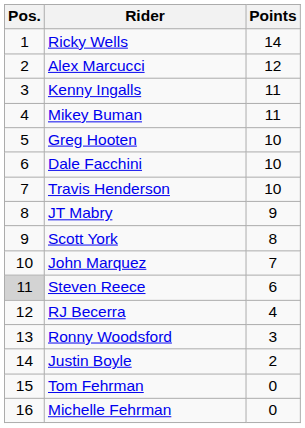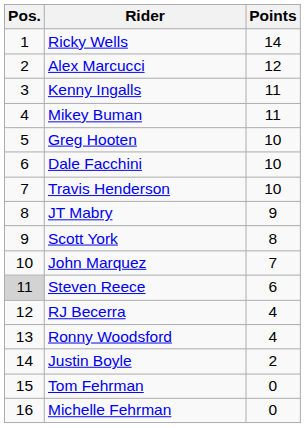 <table class=wikitable>
 <tr>
 <th width=25px>Pos.</th>
 <th width=200px>Rider</th>
 <th width=40px>Points</th>
 </tr>
 <tr align=center >
 <td>1</td>
 <td align=left> <a href='#'>Ricky Wells</a></td>
 <td>14</td>
 </tr>
 <tr align=center >
 <td>2</td>
 <td align=left> <a href='#'>Alex Marcucci</a></td>
 <td>12</td>
 </tr>
 <tr align=center>
 <td>3</td>
 <td align=left> <a href='#'>Kenny Ingalls</a></td>
 <td>11</td>
 </tr>
 <tr align=center>
 <td>4</td>
 <td align=left> <a href='#'>Mikey Buman</a></td>
 <td>11</td>
 </tr>
 <tr align=center>
 <td>5</td>
 <td align=left> <a href='#'>Greg Hooten</a></td>
 <td>10</td>
 </tr>
 <tr align=center>
 <td>6</td>
 <td align=left> <a href='#'>Dale Facchini</a></td>
 <td>10</td>
 </tr>
 <tr align=center>
 <td>7</td>
 <td align=left> <a href='#'>Travis Henderson</a></td>
 <td>10</td>
 </tr>
 <tr align=center>
 <td>8</td>
 <td align=left> <a href='#'>JT Mabry</a></td>
 <td>9</td>
 </tr>
 <tr align=center>
 <td>9</td>
 <td align=left> <a href='#'>Scott York</a></td>
 <td>8</td>
 </tr>
 <tr align=center>
 <td>10</td>
 <td align=left> <a href='#'>John Marquez</a></td>
 <td>7</td>
 </tr>
 <tr align=center>
 <td style="background: lightgrey;">11</td>
 <td align=left> <a href='#'>Steven Reece</a></td>
 <td>6</td>
 </tr>
 <tr align=center>
 <td>12</td>
 <td align=left> <a href='#'>RJ Becerra</a></td>
 <td>4</td>
 </tr>
 <tr align=center>
 <td>13</td>
 <td align=left> <a href='#'>Ronny Woodsford</a></td>
-<td>3</td>
+<td>4</td>
 </tr>
 <tr align=center>
 <td>14</td>
 <td align=left> <a href='#'>Justin Boyle</a></td>
 <td>2</td>
 </tr>
 <tr align=center>
 <td>15</td>
 <td align=left> <a href='#'>Tom Fehrman</a></td>
 <td>0</td>
 </tr>
 <tr align=center>
 <td>16</td>
 <td align=left> <a href='#'>Michelle Fehrman</a></td>
 <td>0</td>
 </tr>
 </table>
